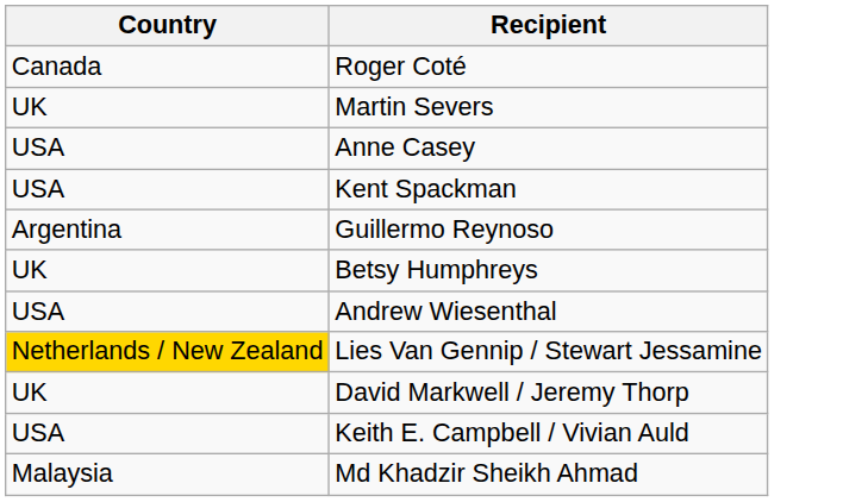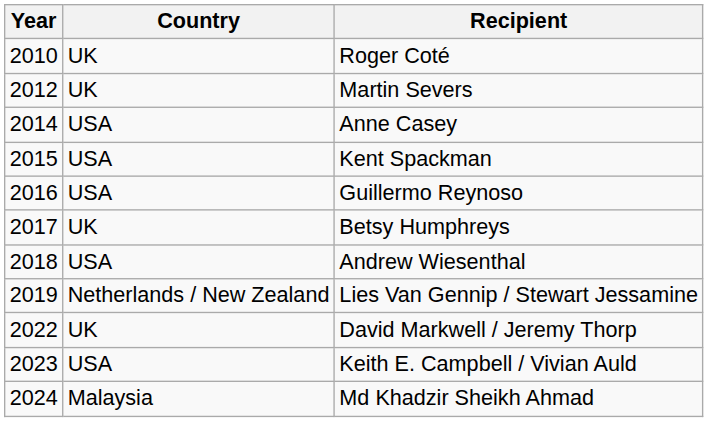 <table class="wikitable">
 <tr>
+<th>Year</th>
 <th>Country</th>
 <th>Recipient</th>
 </tr>
 <tr>
-<td>Canada</td>
+<td>2010</td>
+<td>UK</td>
 <td>Roger Coté</td>
 </tr>
 <tr>
+<td>2012</td>
 <td>UK</td>
 <td>Martin Severs</td>
 </tr>
 <tr>
+<td>2014</td>
 <td>USA</td>
 <td>Anne Casey</td>
 </tr>
 <tr>
+<td>2015</td>
 <td>USA</td>
 <td>Kent Spackman</td>
 </tr>
 <tr>
-<td>Argentina</td>
+<td>2016</td>
+<td>USA</td>
 <td>Guillermo Reynoso</td>
 </tr>
 <tr>
+<td>2017</td>
 <td>UK</td>
 <td>Betsy Humphreys</td>
 </tr>
 <tr>
+<td>2018</td>
 <td>USA</td>
 <td>Andrew Wiesenthal</td>
 </tr>
 <tr>
-<td style="background: gold;">Netherlands / New Zealand</td>
+<td>2019</td>
+<td>Netherlands / New Zealand</td>
 <td>Lies Van Gennip / Stewart Jessamine</td>
 </tr>
 <tr>
+<td>2022</td>
 <td>UK</td>
 <td>David Markwell / Jeremy Thorp</td>
 </tr>
 <tr>
+<td>2023</td>
 <td>USA</td>
 <td>Keith E. Campbell / Vivian Auld</td>
 </tr>
 <tr>
+<td>2024</td>
 <td>Malaysia</td>
 <td>Md Khadzir Sheikh Ahmad</td>
 </tr>
 </table>
